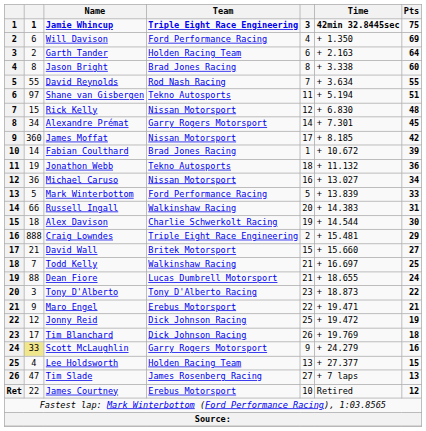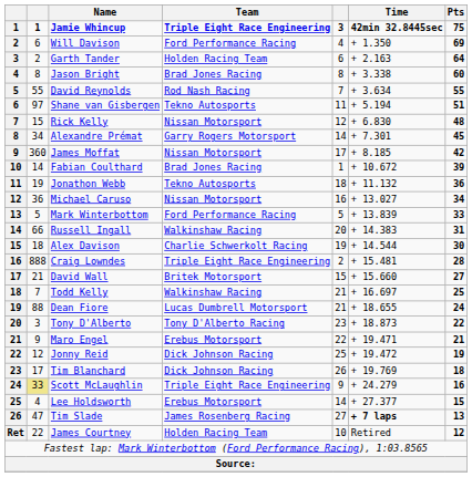 <table class="wikitable" style="font-size: 87%">
 <tr>
 <th></th>
 <th></th>
 <th>Name</th>
 <th>Team</th>
 <th></th>
 <th>Time</th>
 <th>Pts</th>
 </tr>
 <tr>
 <th>1</th>
 <td align="center"><strong>1</strong></td>
 <td><strong> <a href='#'>Jamie Whincup</a></strong></td>
 <td><strong><a href='#'>Triple Eight Race Engineering</a></strong></td>
 <td align="center"><strong>3</strong></td>
 <td><strong>42min 32.8445sec</strong></td>
 <td align="right"><strong>75</strong></td>
 </tr>
 <tr>
 <th>2</th>
 <td align="center">6</td>
 <td> <a href='#'>Will Davison</a></td>
 <td><a href='#'>Ford Performance Racing</a></td>
 <td align="center">4</td>
 <td>+ 1.350</td>
 <td align="right"><strong>69</strong></td>
 </tr>
 <tr>
 <th>3</th>
 <td align="center">2</td>
 <td> <a href='#'>Garth Tander</a></td>
 <td><a href='#'>Holden Racing Team</a></td>
 <td align="center">6</td>
 <td>+ 2.163</td>
 <td align="right"><strong>64</strong></td>
 </tr>
 <tr>
 <th>4</th>
 <td align="center">8</td>
 <td> <a href='#'>Jason Bright</a></td>
 <td><a href='#'>Brad Jones Racing</a></td>
 <td align="center">8</td>
 <td>+ 3.338</td>
 <td align="right"><strong>60</strong></td>
 </tr>
 <tr>
 <th>5</th>
 <td align="center">55</td>
 <td> <a href='#'>David Reynolds</a></td>
 <td><a href='#'>Rod Nash Racing</a></td>
 <td align="center">7</td>
 <td>+ 3.634</td>
 <td align="right"><strong>55</strong></td>
 </tr>
 <tr>
 <th>6</th>
 <td align="center">97</td>
 <td> <a href='#'>Shane van Gisbergen</a></td>
 <td><a href='#'>Tekno Autosports</a></td>
 <td align="center">11</td>
 <td>+ 5.194</td>
 <td align="right"><strong>51</strong></td>
 </tr>
 <tr>
 <th>7</th>
 <td align="center">15</td>
 <td> <a href='#'>Rick Kelly</a></td>
 <td><a href='#'>Nissan Motorsport</a></td>
 <td align="center">12</td>
 <td>+ 6.830</td>
 <td align="right"><strong>48</strong></td>
 </tr>
 <tr>
 <th>8</th>
 <td align="center">34</td>
 <td> <a href='#'>Alexandre Prémat</a></td>
 <td><a href='#'>Garry Rogers Motorsport</a></td>
 <td align="center">14</td>
 <td>+ 7.301</td>
 <td align="right"><strong>45</strong></td>
 </tr>
 <tr>
 <th>9</th>
 <td align="center">360</td>
 <td> <a href='#'>James Moffat</a></td>
 <td><a href='#'>Nissan Motorsport</a></td>
 <td align="center">17</td>
 <td>+ 8.185</td>
 <td align="right"><strong>42</strong></td>
 </tr>
 <tr>
 <th>10</th>
 <td align="center">14</td>
 <td> <a href='#'>Fabian Coulthard</a></td>
 <td><a href='#'>Brad Jones Racing</a></td>
 <td align="center">1</td>
 <td>+ 10.672</td>
 <td align="right"><strong>39</strong></td>
 </tr>
 <tr>
 <th>11</th>
 <td align="center">19</td>
 <td> <a href='#'>Jonathon Webb</a></td>
 <td><a href='#'>Tekno Autosports</a></td>
 <td align="center">18</td>
 <td>+ 11.132</td>
 <td align="right"><strong>36</strong></td>
 </tr>
 <tr>
 <th>12</th>
 <td align="center">36</td>
 <td> <a href='#'>Michael Caruso</a></td>
 <td><a href='#'>Nissan Motorsport</a></td>
 <td align="center">16</td>
 <td>+ 13.027</td>
 <td align="right"><strong>34</strong></td>
 </tr>
 <tr>
 <th>13</th>
 <td align="center">5</td>
 <td> <a href='#'>Mark Winterbottom</a></td>
 <td><a href='#'>Ford Performance Racing</a></td>
 <td align="center">5</td>
 <td>+ 13.839</td>
 <td align="right"><strong>33</strong></td>
 </tr>
 <tr>
 <th>14</th>
 <td align="center">66</td>
 <td> <a href='#'>Russell Ingall</a></td>
 <td><a href='#'>Walkinshaw Racing</a></td>
 <td align="center">20</td>
 <td>+ 14.383</td>
 <td align="right"><strong>31</strong></td>
 </tr>
 <tr>
 <th>15</th>
 <td align="center">18</td>
 <td> <a href='#'>Alex Davison</a></td>
 <td><a href='#'>Charlie Schwerkolt Racing</a></td>
 <td align="center">19</td>
 <td>+ 14.544</td>
 <td align="right"><strong>30</strong></td>
 </tr>
 <tr>
 <th>16</th>
 <td align="center">888</td>
 <td> <a href='#'>Craig Lowndes</a></td>
 <td><a href='#'>Triple Eight Race Engineering</a></td>
 <td align="center">2</td>
 <td>+ 15.481</td>
-<td align="right"><strong>29</strong></td>
+<td align="right"><strong>28</strong></td>
 </tr>
 <tr>
 <th>17</th>
 <td align="center">21</td>
 <td> <a href='#'>David Wall</a></td>
 <td><a href='#'>Britek Motorsport</a></td>
 <td align="center">15</td>
 <td>+ 15.660</td>
 <td align="right"><strong>27</strong></td>
 </tr>
 <tr>
 <th>18</th>
 <td align="center">7</td>
 <td> <a href='#'>Todd Kelly</a></td>
 <td><a href='#'>Walkinshaw Racing</a></td>
 <td align="center">21</td>
 <td>+ 16.697</td>
 <td align="right"><strong>25</strong></td>
 </tr>
 <tr>
 <th>19</th>
 <td align="center">88</td>
 <td> <a href='#'>Dean Fiore</a></td>
 <td><a href='#'>Lucas Dumbrell Motorsport</a></td>
 <td align="center">21</td>
 <td>+ 18.655</td>
 <td align="right"><strong>24</strong></td>
 </tr>
 <tr>
 <th>20</th>
 <td align="center">3</td>
 <td> <a href='#'>Tony D'Alberto</a></td>
 <td><a href='#'>Tony D'Alberto Racing</a></td>
 <td align="center">23</td>
 <td>+ 18.873</td>
 <td align="right"><strong>22</strong></td>
 </tr>
 <tr>
 <th>21</th>
 <td align="center">9</td>
 <td> <a href='#'>Maro Engel</a></td>
 <td><a href='#'>Erebus Motorsport</a></td>
 <td align="center">22</td>
 <td>+ 19.471</td>
 <td align="right"><strong>21</strong></td>
 </tr>
 <tr>
 <th>22</th>
 <td align="center">12</td>
 <td> <a href='#'>Jonny Reid</a></td>
 <td><a href='#'>Dick Johnson Racing</a></td>
 <td align="center">25</td>
 <td>+ 19.472</td>
 <td align="right"><strong>19</strong></td>
 </tr>
 <tr>
 <th>23</th>
 <td align="center">17</td>
 <td> <a href='#'>Tim Blanchard</a></td>
 <td><a href='#'>Dick Johnson Racing</a></td>
 <td align="center">26</td>
 <td>+ 19.769</td>
 <td align="right"><strong>18</strong></td>
 </tr>
 <tr>
 <th>24</th>
 <td align="center" style="background: khaki;">33</td>
 <td> <a href='#'>Scott McLaughlin</a></td>
-<td><a href='#'>Garry Rogers Motorsport</a></td>
+<td><a href='#'>Triple Eight Race Engineering</a></td>
 <td align="center">9</td>
 <td>+ 24.279</td>
 <td align="right"><strong>16</strong></td>
 </tr>
 <tr>
 <th>25</th>
 <td align="center">4</td>
 <td> <a href='#'>Lee Holdsworth</a></td>
-<td><a href='#'>Holden Racing Team</a></td>
-<td align="center">13</td>
+<td><a href='#'>Erebus Motorsport</a></td>
+<td align="center">14</td>
 <td>+ 27.377</td>
 <td align="right"><strong>15</strong></td>
 </tr>
 <tr>
 <th>26</th>
 <td align="center">47</td>
 <td> <a href='#'>Tim Slade</a></td>
 <td><a href='#'>James Rosenberg Racing</a></td>
 <td align="center">27</td>
-<td>+ 7 laps</td>
+<td><strong>+ 7 laps</strong></td>
 <td align="right"><strong>13</strong></td>
 </tr>
 <tr>
 <th>Ret</th>
 <td align="center">22</td>
 <td> <a href='#'>James Courtney</a></td>
-<td><a href='#'>Erebus Motorsport</a></td>
+<td><a href='#'>Holden Racing Team</a></td>
 <td align="center">10</td>
 <td>Retired</td>
 <td align="right"><strong>12</strong></td>
 </tr>
 <tr>
 <td colspan="7" align="center"><em>Fastest lap: <a href='#'>Mark Winterbottom</a> (<a href='#'>Ford Performance Racing</a>), 1:03.8565</em></td>
 </tr>
 <tr>
 <th colspan="7">Source:</th>
 </tr>
 <tr>
 </tr>
 </table>
